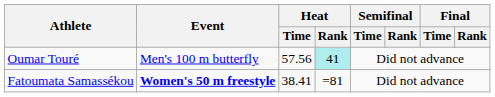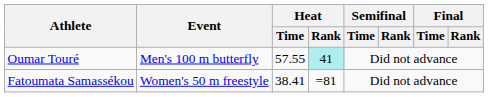 <table class=wikitable style="font-size:90%">
 <tr>
 <th rowspan="2">Athlete</th>
 <th rowspan="2">Event</th>
 <th colspan="2">Heat</th>
 <th colspan="2">Semifinal</th>
 <th colspan="2">Final</th>
 </tr>
 <tr style="font-size:95%">
 <th>Time</th>
 <th>Rank</th>
 <th>Time</th>
 <th>Rank</th>
 <th>Time</th>
 <th>Rank</th>
 </tr>
 <tr align=center>
 <td align=left><a href='#'>Oumar Touré</a></td>
 <td align=left><a href='#'>Men's 100 m butterfly</a></td>
-<td>57.56</td>
+<td>57.55</td>
 <td style="background: paleturquoise;">41</td>
 <td colspan=4>Did not advance</td>
 </tr>
 <tr align=center>
 <td align=left><a href='#'>Fatoumata Samassékou</a></td>
-<td align=left><strong><a href='#'>Women's 50 m freestyle</a></strong></td>
+<td align=left><a href='#'>Women's 50 m freestyle</a></td>
 <td>38.41</td>
 <td>=81</td>
 <td colspan=4>Did not advance</td>
 </tr>
 </table>
